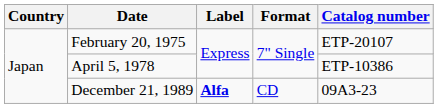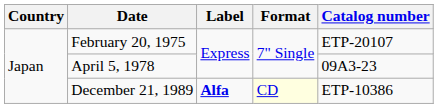 <table class="wikitable">
 <tr>
 <th>Country</th>
 <th>Date</th>
 <th>Label</th>
 <th>Format</th>
 <th><a href='#'>Catalog number</a></th>
 </tr>
 <tr>
 <td rowspan="3">Japan</td>
 <td rowspan="1">February 20, 1975</td>
 <td rowspan="2"><a href='#'>Express</a></td>
 <td rowspan="2"><a href='#'>7" Single</a></td>
 <td rowspan="1">ETP-20107</td>
 </tr>
 <tr>
 <td rowspan="1">April 5, 1978</td>
-<td rowspan="1">ETP-10386</td>
+<td>09A3-23</td>
 </tr>
 <tr>
 <td>December 21, 1989</td>
 <td><strong><a href='#'>Alfa</a></strong></td>
-<td><a href='#'>CD</a></td>
-<td>09A3-23</td>
+<td style="background: lightyellow;"><a href='#'>CD</a></td>
+<td rowspan="1">ETP-10386</td>
 </tr>
 </table>
